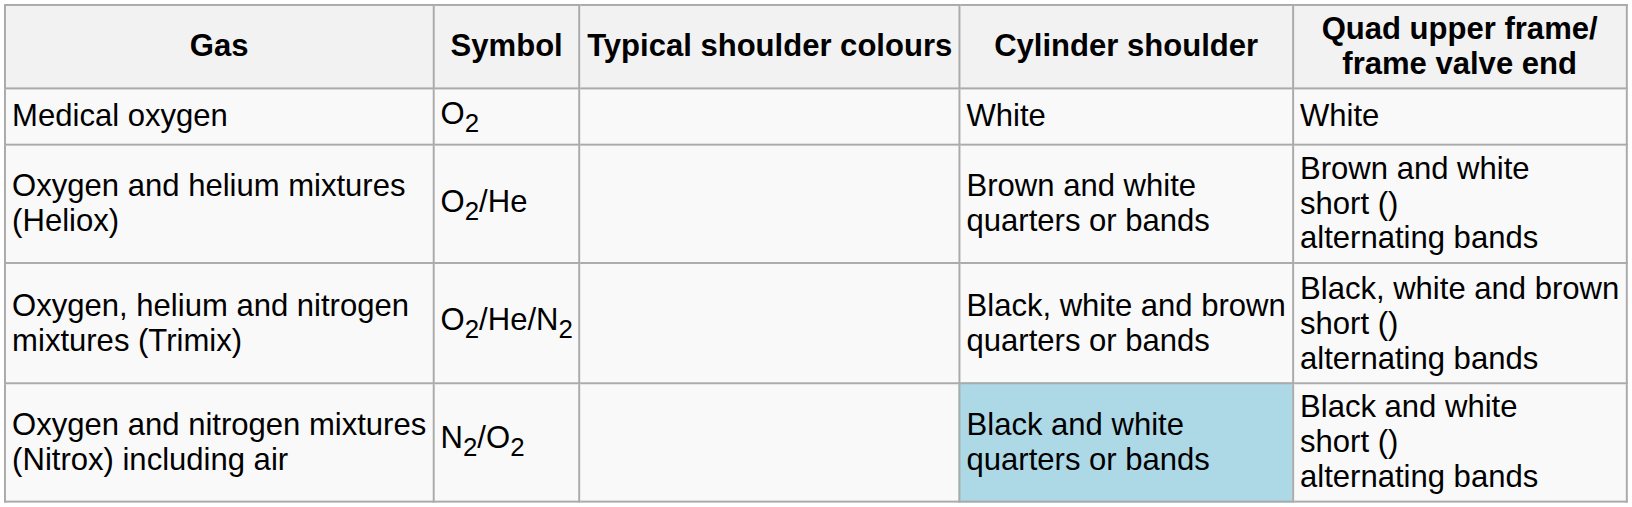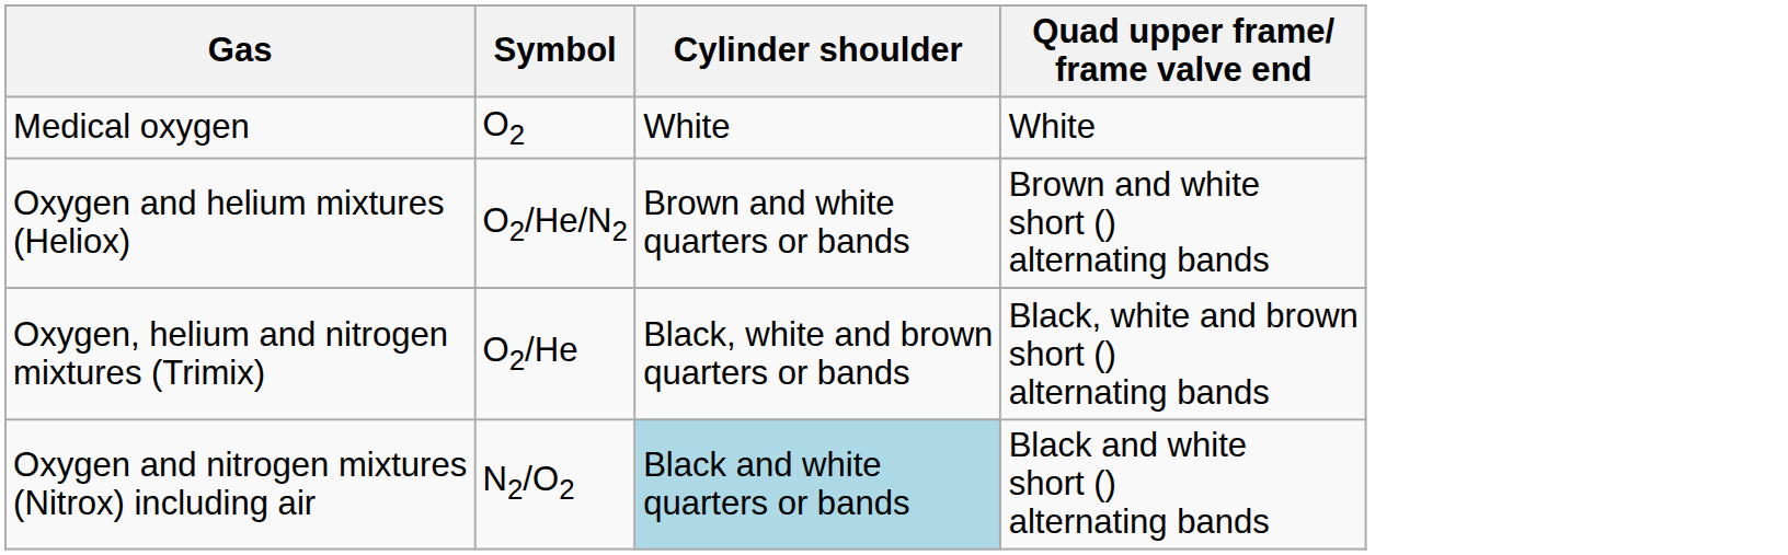 <table class="wikitable">
 <tr>
 <th>Gas</th>
 <th>Symbol</th>
-<th>Typical shoulder colours</th>
 <th>Cylinder shoulder</th>
 <th>Quad upper frame/<br> frame valve end</th>
 </tr>
 <tr>
 <td>Medical oxygen</td>
 <td>O<sub>2</sub></td>
-<td></td>
 <td>White</td>
 <td>White</td>
 </tr>
 <tr>
 <td>Oxygen and helium mixtures<br> (Heliox)</td>
-<td>O<sub>2</sub>/He</td>
-<td> </td>
+<td>O<sub>2</sub>/He/N<sub>2</sub></td>
 <td>Brown and white<br> quarters or bands</td>
 <td>Brown and white<br> short ()<br> alternating bands</td>
 </tr>
 <tr>
 <td>Oxygen, helium and nitrogen<br> mixtures (Trimix)</td>
-<td>O<sub>2</sub>/He/N<sub>2</sub></td>
-<td> </td>
+<td>O<sub>2</sub>/He</td>
 <td>Black, white and brown<br> quarters or bands</td>
 <td>Black, white and brown<br> short ()<br> alternating bands</td>
 </tr>
 <tr>
 <td>Oxygen and nitrogen mixtures<br> (Nitrox) including air</td>
 <td>N<sub>2</sub>/O<sub>2</sub></td>
-<td> </td>
 <td style="background: lightblue;">Black and white<br> quarters or bands</td>
 <td>Black and white<br> short ()<br> alternating bands</td>
 </tr>
 </table>
